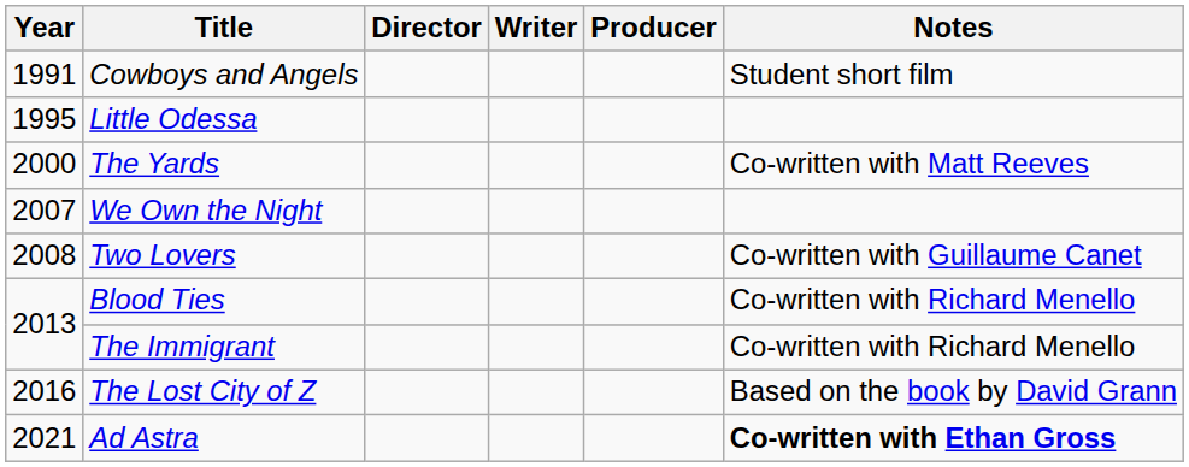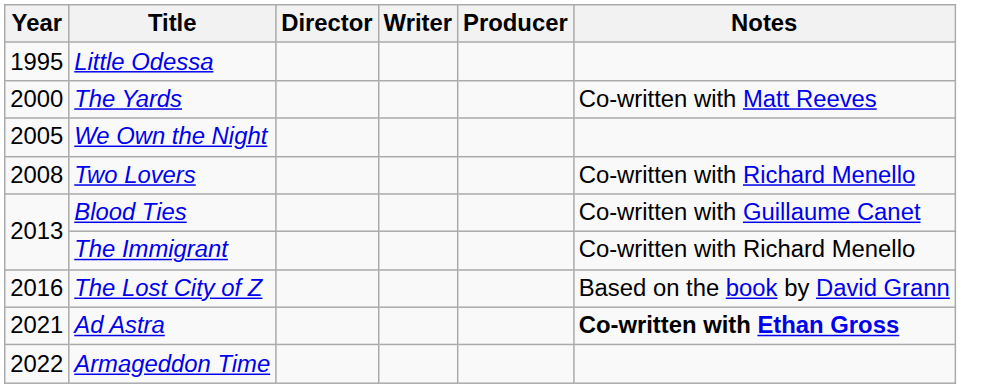 <table class="wikitable unsortable">
 <tr>
 <th>Year</th>
 <th>Title</th>
 <th>Director</th>
 <th>Writer</th>
 <th>Producer</th>
 <th>Notes</th>
-</tr>
-<tr>
-<td>1991</td>
-<td><em>Cowboys and Angels</em></td>
-<td></td>
-<td></td>
-<td></td>
-<td>Student short film</td>
 </tr>
 <tr>
 <td>1995</td>
 <td><em><a href='#'>Little Odessa</a></em></td>
 <td></td>
 <td></td>
 <td></td>
 <td></td>
 </tr>
 <tr>
 <td>2000</td>
 <td><em><a href='#'>The Yards</a></em></td>
 <td></td>
 <td></td>
 <td></td>
 <td>Co-written with <a href='#'>Matt Reeves</a></td>
 </tr>
 <tr>
-<td>2007</td>
+<td>2005</td>
 <td><em><a href='#'>We Own the Night</a></em></td>
 <td></td>
 <td></td>
 <td></td>
 <td></td>
 </tr>
 <tr>
 <td>2008</td>
 <td><em><a href='#'>Two Lovers</a></em></td>
 <td></td>
 <td></td>
 <td></td>
-<td>Co-written with <a href='#'>Guillaume Canet</a></td>
+<td>Co-written with <a href='#'>Richard Menello</a></td>
 </tr>
 <tr>
 <td rowspan="2">2013</td>
 <td><em><a href='#'>Blood Ties</a></em></td>
 <td></td>
 <td></td>
 <td></td>
-<td>Co-written with <a href='#'>Richard Menello</a></td>
+<td>Co-written with <a href='#'>Guillaume Canet</a></td>
 </tr>
 <tr>
 <td><em><a href='#'>The Immigrant</a></em></td>
 <td></td>
 <td></td>
 <td></td>
 <td>Co-written with Richard Menello</td>
 </tr>
 <tr>
 <td>2016</td>
 <td><em><a href='#'>The Lost City of Z</a></em></td>
 <td></td>
 <td></td>
 <td></td>
 <td>Based on the <a href='#'>book</a> by <a href='#'>David Grann</a></td>
 </tr>
 <tr>
 <td>2021</td>
 <td><em><a href='#'>Ad Astra</a></em></td>
 <td></td>
 <td></td>
 <td></td>
 <td><strong>Co-written with <a href='#'>Ethan Gross</a></strong></td>
 </tr>
+<tr>
+<td>2022</td>
+<td><em><a href='#'>Armageddon Time</a></em></td>
+<td></td>
+<td></td>
+<td></td>
+<td></td>
+</tr>
 </table>
